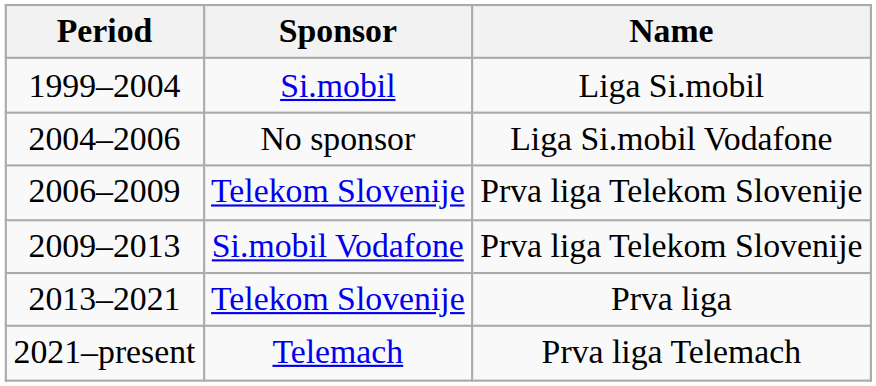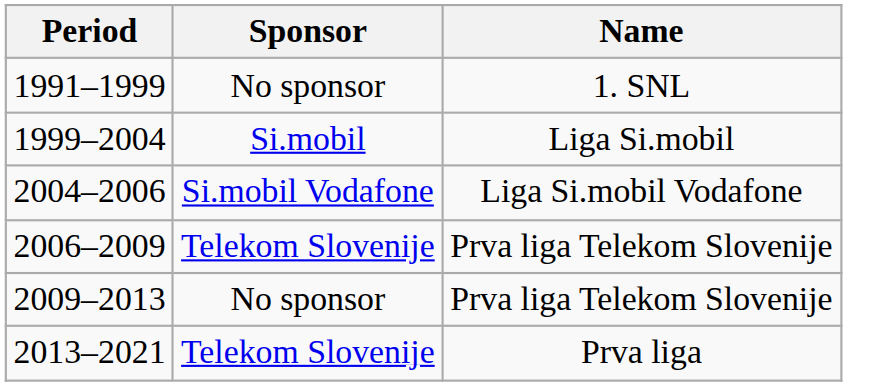 <table class="wikitable" style="text-align:center;margin-left:1em;float:center">
 <tr>
 <th>Period</th>
 <th>Sponsor</th>
 <th>Name</th>
+</tr>
+<tr>
+<td>1991–1999</td>
+<td>No sponsor</td>
+<td>1. SNL</td>
 </tr>
 <tr>
 <td>1999–2004</td>
 <td><a href='#'>Si.mobil</a></td>
 <td>Liga Si.mobil</td>
 </tr>
 <tr>
 <td>2004–2006</td>
-<td>No sponsor</td>
+<td><a href='#'>Si.mobil Vodafone</a></td>
 <td>Liga Si.mobil Vodafone</td>
 </tr>
 <tr>
 <td>2006–2009</td>
 <td><a href='#'>Telekom Slovenije</a></td>
 <td>Prva liga Telekom Slovenije</td>
 </tr>
 <tr>
 <td>2009–2013</td>
-<td><a href='#'>Si.mobil Vodafone</a></td>
+<td>No sponsor</td>
 <td>Prva liga Telekom Slovenije</td>
 </tr>
 <tr>
 <td>2013–2021</td>
 <td><a href='#'>Telekom Slovenije</a></td>
 <td>Prva liga</td>
 </tr>
-<tr>
-<td>2021–present</td>
-<td><a href='#'>Telemach</a></td>
-<td>Prva liga Telemach</td>
-</tr>
 </table>
